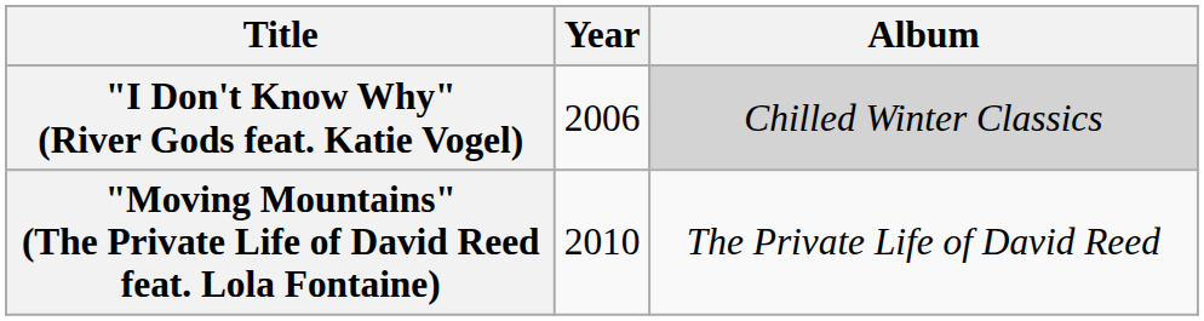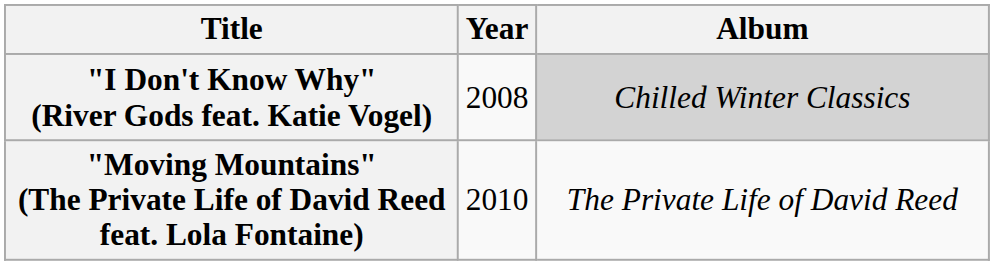 <table class="wikitable plainrowheaders" style="text-align:center;">
 <tr>
 <th scope="col" style="width:14em;">Title</th>
 <th scope="col">Year</th>
 <th scope="col" style="width:14em;">Album</th>
 </tr>
 <tr>
 <th scope="row">"I Don't Know Why"<br><span>(River Gods feat. Katie Vogel)</span></th>
-<td>2006</td>
+<td>2008</td>
 <td style="background: lightgrey;"><em>Chilled Winter Classics</em></td>
 </tr>
 <tr>
 <th scope="row">"Moving Mountains"<br><span>(The Private Life of David Reed feat. Lola Fontaine)</span></th>
 <td>2010</td>
 <td><em>The Private Life of David Reed</em></td>
 </tr>
 </table>
